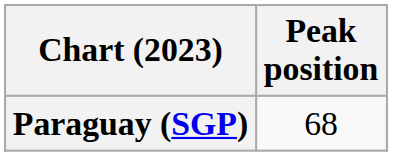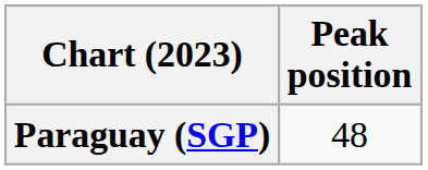 <table class="wikitable sortable plainrowheaders" style="text-align:center">
 <tr>
 <th scope="col">Chart (2023)</th>
 <th scope="col">Peak<br>position</th>
 </tr>
 <tr>
 <th scope="row">Paraguay (<a href='#'>SGP</a>)</th>
-<td>68</td>
+<td>48</td>
 </tr>
 </table>
